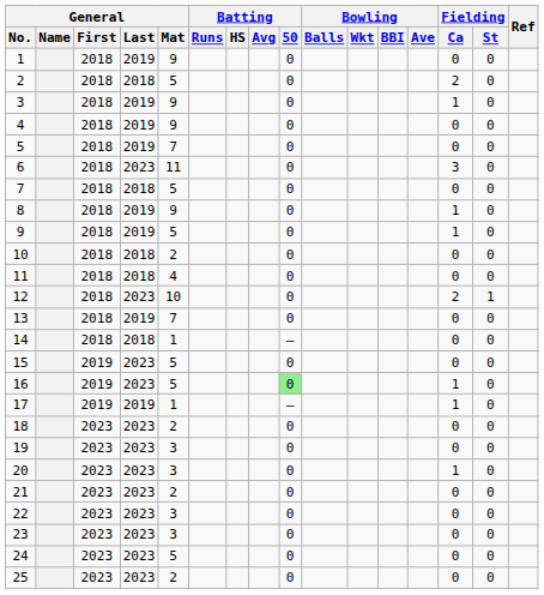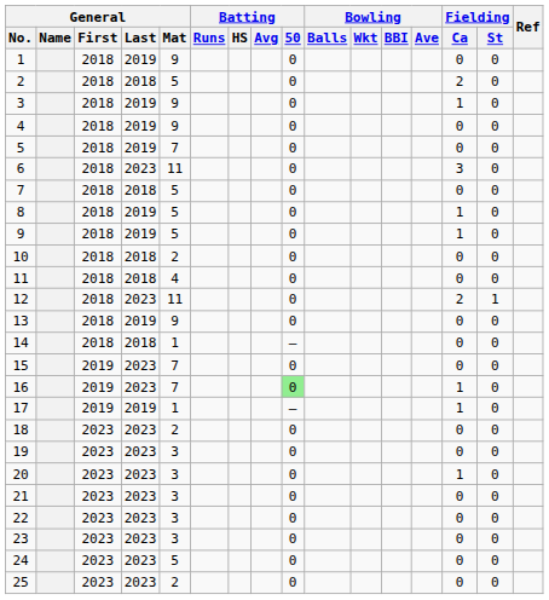 <table class="wikitable plainrowheaders sortable">
 <tr align="center">
 <th scope="col" colspan=5 class="unsortable">General</th>
 <th scope="col" colspan=4 class="unsortable"><a href='#'>Batting</a></th>
 <th scope="col" colspan=4 class="unsortable"><a href='#'>Bowling</a></th>
 <th scope="col" colspan=2 class="unsortable"><a href='#'>Fielding</a></th>
 <th scope="col" rowspan=2 class="unsortable">Ref</th>
 </tr>
 <tr align="center">
 <th scope="col">No.</th>
 <th scope="col">Name</th>
 <th scope="col">First</th>
 <th scope="col">Last</th>
 <th scope="col">Mat</th>
 <th scope="col"><a href='#'>Runs</a></th>
 <th scope="col">HS</th>
 <th scope="col"><a href='#'>Avg</a></th>
 <th scope="col"><a href='#'>50</a></th>
 <th scope="col"><a href='#'>Balls</a></th>
 <th scope="col"><a href='#'>Wkt</a></th>
 <th scope="col"><a href='#'>BBI</a></th>
 <th scope="col"><a href='#'>Ave</a></th>
 <th scope="col"><a href='#'>Ca</a></th>
 <th scope="col"><a href='#'>St</a></th>
 </tr>
 <tr align="center">
 <td>1</td>
 <th scope="row"></th>
 <td>2018</td>
 <td>2019</td>
 <td>9</td>
 <td></td>
 <td></td>
 <td></td>
 <td>0</td>
 <td></td>
 <td></td>
 <td></td>
 <td></td>
 <td>0</td>
 <td>0</td>
 <td></td>
 </tr>
 <tr align="center">
 <td>2</td>
 <th scope="row"></th>
 <td>2018</td>
 <td>2018</td>
 <td>5</td>
 <td></td>
 <td></td>
 <td></td>
 <td>0</td>
 <td></td>
 <td></td>
 <td></td>
 <td></td>
 <td>2</td>
 <td>0</td>
 <td></td>
 </tr>
 <tr align="center">
 <td>3</td>
 <th scope="row"></th>
 <td>2018</td>
 <td>2019</td>
 <td>9</td>
 <td></td>
 <td></td>
 <td></td>
 <td>0</td>
 <td></td>
 <td></td>
 <td></td>
 <td></td>
 <td>1</td>
 <td>0</td>
 <td></td>
 </tr>
 <tr align="center">
 <td>4</td>
 <th scope="row"></th>
 <td>2018</td>
 <td>2019</td>
 <td>9</td>
 <td></td>
 <td></td>
 <td></td>
 <td>0</td>
 <td></td>
 <td></td>
 <td></td>
 <td></td>
 <td>0</td>
 <td>0</td>
 <td></td>
 </tr>
 <tr align="center">
 <td>5</td>
 <th scope="row"></th>
 <td>2018</td>
 <td>2019</td>
 <td>7</td>
 <td></td>
 <td></td>
 <td></td>
 <td>0</td>
 <td></td>
 <td></td>
 <td></td>
 <td></td>
 <td>0</td>
 <td>0</td>
 <td></td>
 </tr>
 <tr align="center">
 <td>6</td>
 <th scope="row"></th>
 <td>2018</td>
 <td>2023</td>
 <td>11</td>
 <td></td>
 <td></td>
 <td></td>
 <td>0</td>
 <td></td>
 <td></td>
 <td></td>
 <td></td>
 <td>3</td>
 <td>0</td>
 <td></td>
 </tr>
 <tr align="center">
 <td>7</td>
 <th scope="row"></th>
 <td>2018</td>
 <td>2018</td>
 <td>5</td>
 <td></td>
 <td></td>
 <td></td>
 <td>0</td>
 <td></td>
 <td></td>
 <td></td>
 <td></td>
 <td>0</td>
 <td>0</td>
 <td></td>
 </tr>
 <tr align="center">
 <td>8</td>
 <th scope="row"></th>
 <td>2018</td>
 <td>2019</td>
-<td>9</td>
+<td>5</td>
 <td></td>
 <td></td>
 <td></td>
 <td>0</td>
 <td></td>
 <td></td>
 <td></td>
 <td></td>
 <td>1</td>
 <td>0</td>
 <td></td>
 </tr>
 <tr align="center">
 <td>9</td>
 <th scope="row"></th>
 <td>2018</td>
 <td>2019</td>
 <td>5</td>
 <td></td>
 <td></td>
 <td></td>
 <td>0</td>
 <td></td>
 <td></td>
 <td></td>
 <td></td>
 <td>1</td>
 <td>0</td>
 <td></td>
 </tr>
 <tr align="center">
 <td>10</td>
 <th scope="row"></th>
 <td>2018</td>
 <td>2018</td>
 <td>2</td>
 <td></td>
 <td></td>
 <td></td>
 <td>0</td>
 <td></td>
 <td></td>
 <td></td>
 <td></td>
 <td>0</td>
 <td>0</td>
 <td></td>
 </tr>
 <tr align="center">
 <td>11</td>
 <th scope="row"></th>
 <td>2018</td>
 <td>2018</td>
 <td>4</td>
 <td></td>
 <td></td>
 <td></td>
 <td>0</td>
 <td></td>
 <td></td>
 <td></td>
 <td></td>
 <td>0</td>
 <td>0</td>
 <td></td>
 </tr>
 <tr align="center">
 <td>12</td>
 <th scope="row"></th>
 <td>2018</td>
 <td>2023</td>
-<td>10</td>
+<td>11</td>
 <td></td>
 <td></td>
 <td></td>
 <td>0</td>
 <td></td>
 <td></td>
 <td></td>
 <td></td>
 <td>2</td>
 <td>1</td>
 <td></td>
 </tr>
 <tr align="center">
 <td>13</td>
 <th scope="row"></th>
 <td>2018</td>
 <td>2019</td>
-<td>7</td>
+<td>9</td>
 <td></td>
 <td></td>
 <td></td>
 <td>0</td>
 <td></td>
 <td></td>
 <td></td>
 <td></td>
 <td>0</td>
 <td>0</td>
 <td></td>
 </tr>
 <tr align="center">
 <td>14</td>
 <th scope="row"></th>
 <td>2018</td>
 <td>2018</td>
 <td>1</td>
 <td></td>
 <td></td>
 <td></td>
 <td>–</td>
 <td></td>
 <td></td>
 <td></td>
 <td></td>
 <td>0</td>
 <td>0</td>
 <td></td>
 </tr>
 <tr align="center">
 <td>15</td>
 <th scope="row"></th>
 <td>2019</td>
 <td>2023</td>
-<td>5</td>
+<td>7</td>
 <td></td>
 <td></td>
 <td></td>
 <td>0</td>
 <td></td>
 <td></td>
 <td></td>
 <td></td>
 <td>0</td>
 <td>0</td>
 <td></td>
 </tr>
 <tr align="center">
 <td>16</td>
 <th scope="row"></th>
 <td>2019</td>
 <td>2023</td>
-<td>5</td>
+<td>7</td>
 <td></td>
 <td></td>
 <td></td>
 <td style="background: lightgreen;">0</td>
 <td></td>
 <td></td>
 <td></td>
 <td></td>
 <td>1</td>
 <td>0</td>
 <td></td>
 </tr>
 <tr align="center">
 <td>17</td>
 <th scope="row"></th>
 <td>2019</td>
 <td>2019</td>
 <td>1</td>
 <td></td>
 <td></td>
 <td></td>
 <td>–</td>
 <td></td>
 <td></td>
 <td></td>
 <td></td>
 <td>1</td>
 <td>0</td>
 <td></td>
 </tr>
 <tr align="center">
 <td>18</td>
 <th scope="row"></th>
 <td>2023</td>
 <td>2023</td>
 <td>2</td>
 <td></td>
 <td></td>
 <td></td>
 <td>0</td>
 <td></td>
 <td></td>
 <td></td>
 <td></td>
 <td>0</td>
 <td>0</td>
 <td></td>
 </tr>
 <tr align="center">
 <td>19</td>
 <th scope="row"></th>
 <td>2023</td>
 <td>2023</td>
 <td>3</td>
 <td></td>
 <td></td>
 <td></td>
 <td>0</td>
 <td></td>
 <td></td>
 <td></td>
 <td></td>
 <td>0</td>
 <td>0</td>
 <td></td>
 </tr>
 <tr align="center">
 <td>20</td>
 <th scope="row"></th>
 <td>2023</td>
 <td>2023</td>
 <td>3</td>
 <td></td>
 <td></td>
 <td></td>
 <td>0</td>
 <td></td>
 <td></td>
 <td></td>
 <td></td>
 <td>1</td>
 <td>0</td>
 <td></td>
 </tr>
 <tr align="center">
 <td>21</td>
 <th scope="row"></th>
 <td>2023</td>
 <td>2023</td>
-<td>2</td>
+<td>3</td>
 <td></td>
 <td></td>
 <td></td>
 <td>0</td>
 <td></td>
 <td></td>
 <td></td>
 <td></td>
 <td>0</td>
 <td>0</td>
 <td></td>
 </tr>
 <tr align="center">
 <td>22</td>
 <th scope="row"></th>
 <td>2023</td>
 <td>2023</td>
 <td>3</td>
 <td></td>
 <td></td>
 <td></td>
 <td>0</td>
 <td></td>
 <td></td>
 <td></td>
 <td></td>
 <td>0</td>
 <td>0</td>
 <td></td>
 </tr>
 <tr align="center">
 <td>23</td>
 <th scope="row"></th>
 <td>2023</td>
 <td>2023</td>
 <td>3</td>
 <td></td>
 <td></td>
 <td></td>
 <td>0</td>
 <td></td>
 <td></td>
 <td></td>
 <td></td>
 <td>0</td>
 <td>0</td>
 <td></td>
 </tr>
 <tr align="center">
 <td>24</td>
 <th scope="row"></th>
 <td>2023</td>
 <td>2023</td>
 <td>5</td>
 <td></td>
 <td></td>
 <td></td>
 <td>0</td>
 <td></td>
 <td></td>
 <td></td>
 <td></td>
 <td>0</td>
 <td>0</td>
 <td></td>
 </tr>
 <tr align="center">
 <td>25</td>
 <th scope="row"></th>
 <td>2023</td>
 <td>2023</td>
 <td>2</td>
 <td></td>
 <td></td>
 <td></td>
 <td>0</td>
 <td></td>
 <td></td>
 <td></td>
 <td></td>
 <td>0</td>
 <td>0</td>
 <td></td>
 </tr>
 </table>
